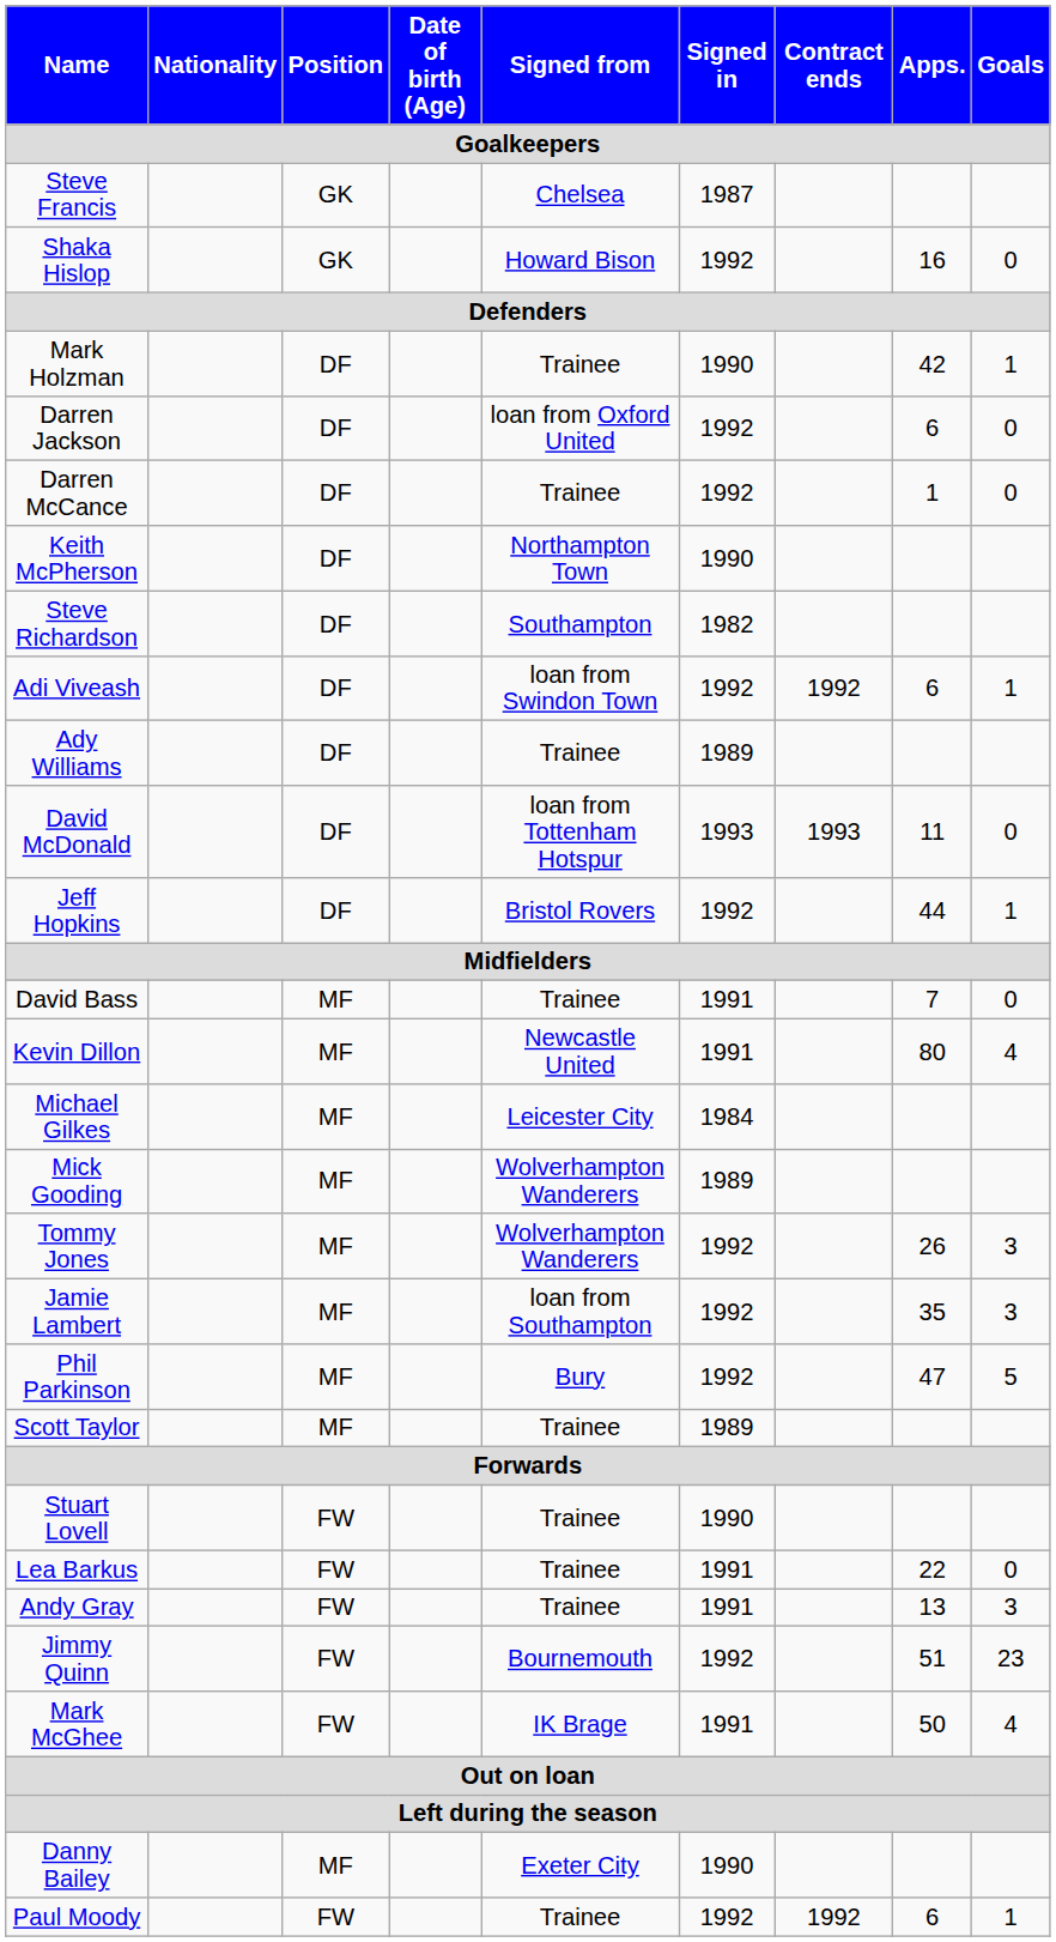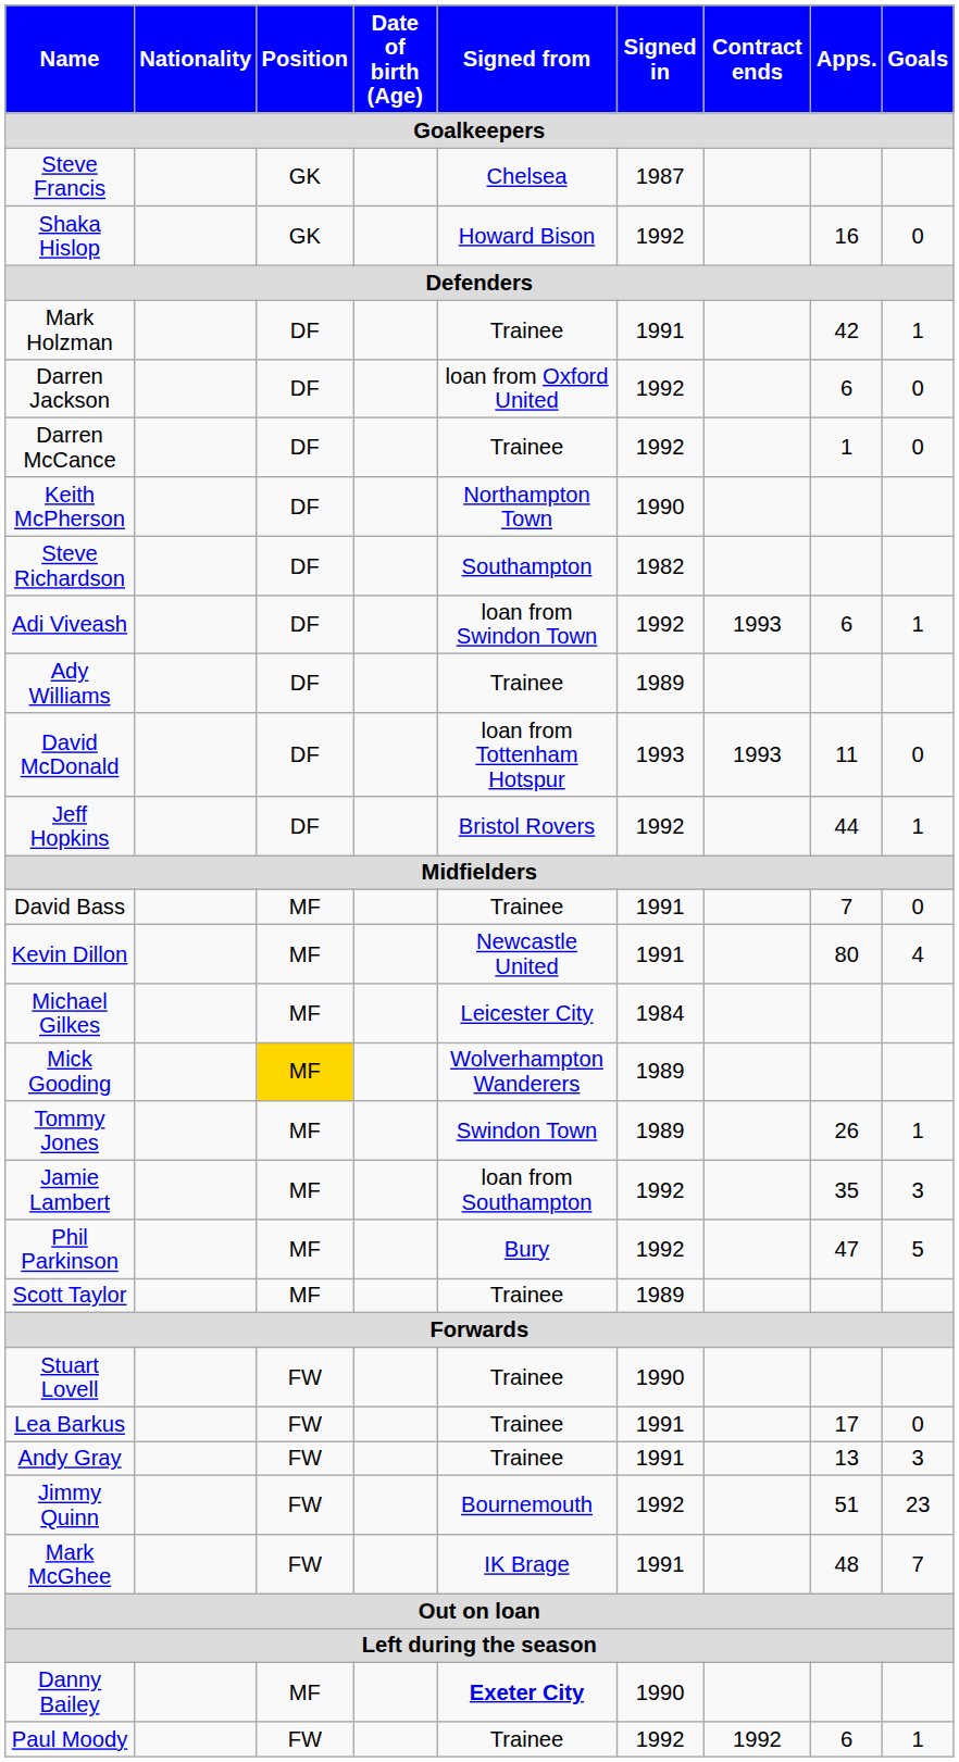 <table class="wikitable"  style="text-align:center; font-size:90%; width:100%;">
 <tr>
 <th style="background:#00f; color:white; text-align:center;">Name</th>
 <th style="background:#00f; color:white; text-align:center;">Nationality</th>
 <th style="background:#00f; color:white; text-align:center;">Position</th>
 <th style="background:#00f; color:white; text-align:center;">Date of birth (Age)</th>
 <th style="background:#00f; color:white; text-align:center;">Signed from</th>
 <th style="background:#00f; color:white; text-align:center;">Signed in</th>
 <th style="background:#00f; color:white; text-align:center;">Contract ends</th>
 <th style="background:#00f; color:white; text-align:center;">Apps.</th>
 <th style="background:#00f; color:white; text-align:center;">Goals</th>
 </tr>
 <tr>
 <th colspan="11"  style="background:#dcdcdc; text-align:center;">Goalkeepers</th>
 </tr>
 <tr>
 <td><a href='#'>Steve Francis</a></td>
 <td></td>
 <td>GK</td>
 <td></td>
 <td><a href='#'>Chelsea</a></td>
 <td>1987</td>
 <td></td>
 <td></td>
 <td></td>
 </tr>
 <tr>
 <td><a href='#'>Shaka Hislop</a></td>
 <td></td>
 <td>GK</td>
 <td></td>
 <td><a href='#'>Howard Bison</a></td>
 <td>1992</td>
 <td></td>
 <td>16</td>
 <td>0</td>
 </tr>
 <tr>
 <th colspan="11"  style="background:#dcdcdc; text-align:center;">Defenders</th>
 </tr>
 <tr>
 <td>Mark Holzman</td>
 <td></td>
 <td>DF</td>
 <td></td>
 <td>Trainee</td>
-<td>1990</td>
+<td>1991</td>
 <td></td>
 <td>42</td>
 <td>1</td>
 </tr>
 <tr>
 <td>Darren Jackson</td>
 <td></td>
 <td>DF</td>
 <td></td>
 <td>loan from <a href='#'>Oxford United</a></td>
 <td>1992</td>
 <td></td>
 <td>6</td>
 <td>0</td>
 </tr>
 <tr>
 <td>Darren McCance</td>
 <td></td>
 <td>DF</td>
 <td></td>
 <td>Trainee</td>
 <td>1992</td>
 <td></td>
 <td>1</td>
 <td>0</td>
 </tr>
 <tr>
 <td><a href='#'>Keith McPherson</a></td>
 <td></td>
 <td>DF</td>
 <td></td>
 <td><a href='#'>Northampton Town</a></td>
 <td>1990</td>
 <td></td>
 <td></td>
 <td></td>
 </tr>
 <tr>
 <td><a href='#'>Steve Richardson</a></td>
 <td></td>
 <td>DF</td>
 <td></td>
 <td><a href='#'>Southampton</a></td>
 <td>1982</td>
 <td></td>
 <td></td>
 <td></td>
 </tr>
 <tr>
 <td><a href='#'>Adi Viveash</a></td>
 <td></td>
 <td>DF</td>
 <td></td>
 <td>loan from <a href='#'>Swindon Town</a></td>
 <td>1992</td>
-<td>1992</td>
+<td>1993</td>
 <td>6</td>
 <td>1</td>
 </tr>
 <tr>
 <td><a href='#'>Ady Williams</a></td>
 <td></td>
 <td>DF</td>
 <td></td>
 <td>Trainee</td>
 <td>1989</td>
 <td></td>
 <td></td>
 <td></td>
 </tr>
 <tr>
 <td><a href='#'>David McDonald</a></td>
 <td></td>
 <td>DF</td>
 <td></td>
 <td>loan from <a href='#'>Tottenham Hotspur</a></td>
 <td>1993</td>
 <td>1993</td>
 <td>11</td>
 <td>0</td>
 </tr>
 <tr>
 <td><a href='#'>Jeff Hopkins</a></td>
 <td></td>
 <td>DF</td>
 <td></td>
 <td><a href='#'>Bristol Rovers</a></td>
 <td>1992</td>
 <td></td>
 <td>44</td>
 <td>1</td>
 </tr>
 <tr>
 <th colspan="11"  style="background:#dcdcdc; text-align:center;">Midfielders</th>
 </tr>
 <tr>
 <td>David Bass</td>
 <td></td>
 <td>MF</td>
 <td></td>
 <td>Trainee</td>
 <td>1991</td>
 <td></td>
 <td>7</td>
 <td>0</td>
 </tr>
 <tr>
 <td><a href='#'>Kevin Dillon</a></td>
 <td></td>
 <td>MF</td>
 <td></td>
 <td><a href='#'>Newcastle United</a></td>
 <td>1991</td>
 <td></td>
 <td>80</td>
 <td>4</td>
 </tr>
 <tr>
 <td><a href='#'>Michael Gilkes</a></td>
 <td></td>
 <td>MF</td>
 <td></td>
 <td><a href='#'>Leicester City</a></td>
 <td>1984</td>
 <td></td>
 <td></td>
 <td></td>
 </tr>
 <tr>
 <td><a href='#'>Mick Gooding</a></td>
 <td></td>
-<td>MF</td>
+<td style="background: gold;">MF</td>
 <td></td>
 <td><a href='#'>Wolverhampton Wanderers</a></td>
 <td>1989</td>
 <td></td>
 <td></td>
 <td></td>
 </tr>
 <tr>
 <td><a href='#'>Tommy Jones</a></td>
 <td></td>
 <td>MF</td>
 <td></td>
-<td><a href='#'>Wolverhampton Wanderers</a></td>
-<td>1992</td>
+<td><a href='#'>Swindon Town</a></td>
+<td>1989</td>
 <td></td>
 <td>26</td>
-<td>3</td>
+<td>1</td>
 </tr>
 <tr>
 <td><a href='#'>Jamie Lambert</a></td>
 <td></td>
 <td>MF</td>
 <td></td>
 <td>loan from <a href='#'>Southampton</a></td>
 <td>1992</td>
 <td></td>
 <td>35</td>
 <td>3</td>
 </tr>
 <tr>
 <td><a href='#'>Phil Parkinson</a></td>
 <td></td>
 <td>MF</td>
 <td></td>
 <td><a href='#'>Bury</a></td>
 <td>1992</td>
 <td></td>
 <td>47</td>
 <td>5</td>
 </tr>
 <tr>
 <td><a href='#'>Scott Taylor</a></td>
 <td></td>
 <td>MF</td>
 <td></td>
 <td>Trainee</td>
 <td>1989</td>
 <td></td>
 <td></td>
 <td></td>
 </tr>
 <tr>
 <th colspan="11"  style="background:#dcdcdc; text-align:center;">Forwards</th>
 </tr>
 <tr>
 <td><a href='#'>Stuart Lovell</a></td>
 <td></td>
 <td>FW</td>
 <td></td>
 <td>Trainee</td>
 <td>1990</td>
 <td></td>
 <td></td>
 <td></td>
 </tr>
 <tr>
 <td><a href='#'>Lea Barkus</a></td>
 <td></td>
 <td>FW</td>
 <td></td>
 <td>Trainee</td>
 <td>1991</td>
 <td></td>
-<td>22</td>
+<td>17</td>
 <td>0</td>
 </tr>
 <tr>
 <td><a href='#'>Andy Gray</a></td>
 <td></td>
 <td>FW</td>
 <td></td>
 <td>Trainee</td>
 <td>1991</td>
 <td></td>
 <td>13</td>
 <td>3</td>
 </tr>
 <tr>
 <td><a href='#'>Jimmy Quinn</a></td>
 <td></td>
 <td>FW</td>
 <td></td>
 <td><a href='#'>Bournemouth</a></td>
 <td>1992</td>
 <td></td>
 <td>51</td>
 <td>23</td>
 </tr>
 <tr>
 <td><a href='#'>Mark McGhee</a> </td>
 <td></td>
 <td>FW</td>
 <td></td>
 <td><a href='#'>IK Brage</a></td>
 <td>1991</td>
 <td></td>
-<td>50</td>
-<td>4</td>
+<td>48</td>
+<td>7</td>
 </tr>
 <tr>
 <th colspan="11"  style="background:#dcdcdc; text-align:center;">Out on loan</th>
 </tr>
 <tr>
 <th colspan="11"  style="background:#dcdcdc; text-align:center;">Left during the season</th>
 </tr>
 <tr>
 <td><a href='#'>Danny Bailey</a></td>
 <td></td>
 <td>MF</td>
 <td></td>
-<td><a href='#'>Exeter City</a></td>
+<td><strong><a href='#'>Exeter City</a></strong></td>
 <td>1990</td>
 <td></td>
 <td></td>
 <td></td>
 </tr>
 <tr>
 <td><a href='#'>Paul Moody</a></td>
 <td></td>
 <td>FW</td>
 <td></td>
 <td>Trainee</td>
 <td>1992</td>
 <td>1992</td>
 <td>6</td>
 <td>1</td>
 </tr>
 </table>
